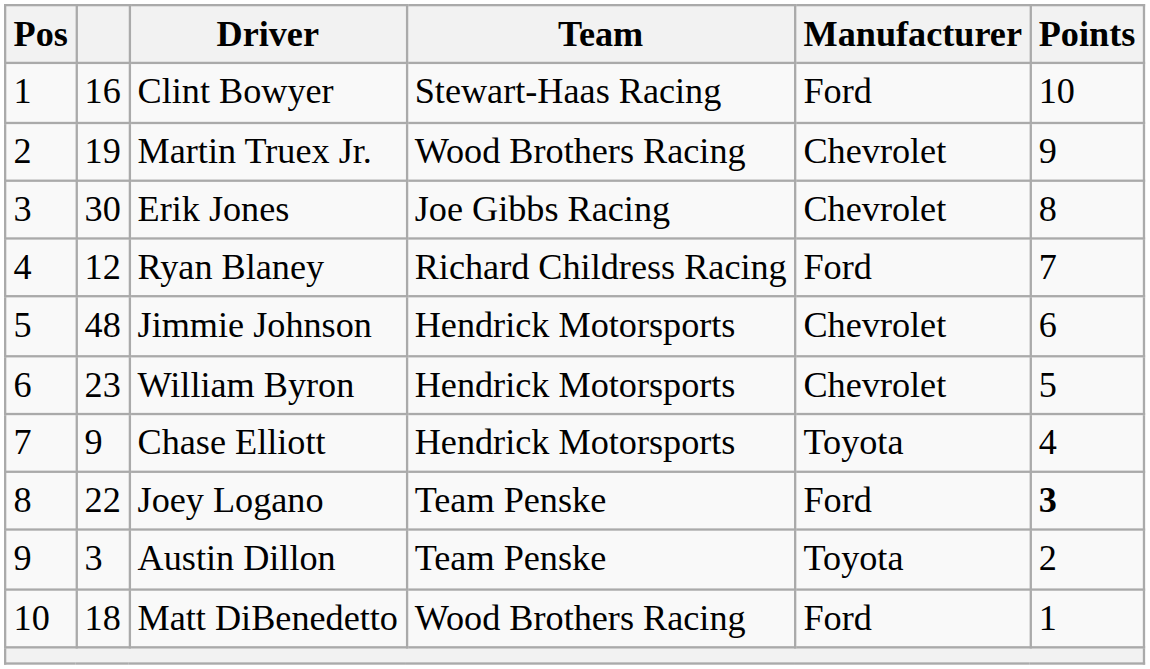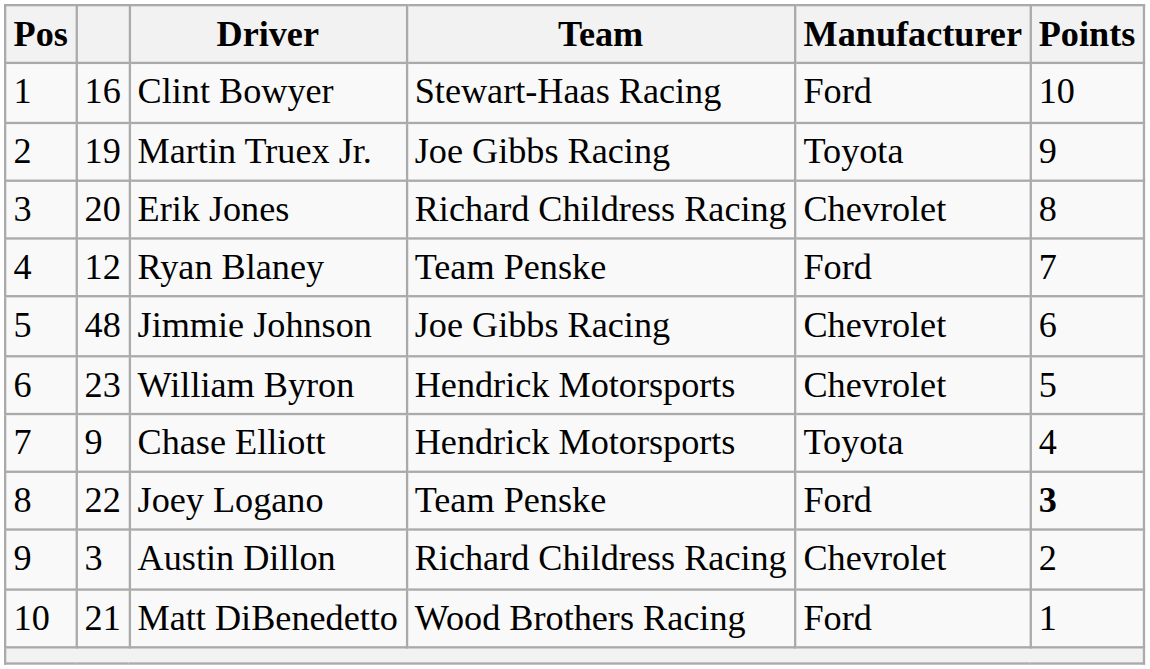 <table class="wikitable" style="font-size:98%">
 <tr>
 <th>Pos</th>
 <th></th>
 <th>Driver</th>
 <th>Team</th>
 <th>Manufacturer</th>
 <th>Points</th>
 </tr>
 <tr>
 <td>1</td>
 <td>16</td>
 <td>Clint Bowyer</td>
 <td>Stewart-Haas Racing</td>
 <td>Ford</td>
 <td>10</td>
 </tr>
 <tr>
 <td>2</td>
 <td>19</td>
 <td>Martin Truex Jr.</td>
-<td>Wood Brothers Racing</td>
-<td>Chevrolet</td>
+<td>Joe Gibbs Racing</td>
+<td>Toyota</td>
 <td>9</td>
 </tr>
 <tr>
 <td>3</td>
-<td>30</td>
+<td>20</td>
 <td>Erik Jones</td>
-<td>Joe Gibbs Racing</td>
+<td>Richard Childress Racing</td>
 <td>Chevrolet</td>
 <td>8</td>
 </tr>
 <tr>
 <td>4</td>
 <td>12</td>
 <td>Ryan Blaney</td>
-<td>Richard Childress Racing</td>
+<td>Team Penske</td>
 <td>Ford</td>
 <td>7</td>
 </tr>
 <tr>
 <td>5</td>
 <td>48</td>
 <td>Jimmie Johnson</td>
-<td>Hendrick Motorsports</td>
+<td>Joe Gibbs Racing</td>
 <td>Chevrolet</td>
 <td>6</td>
 </tr>
 <tr>
 <td>6</td>
 <td>23</td>
 <td>William Byron</td>
 <td>Hendrick Motorsports</td>
 <td>Chevrolet</td>
 <td>5</td>
 </tr>
 <tr>
 <td>7</td>
 <td>9</td>
 <td>Chase Elliott</td>
 <td>Hendrick Motorsports</td>
 <td>Toyota</td>
 <td>4</td>
 </tr>
 <tr>
 <td>8</td>
 <td>22</td>
 <td>Joey Logano</td>
 <td>Team Penske</td>
 <td>Ford</td>
 <td><strong>3</strong></td>
 </tr>
 <tr>
 <td>9</td>
 <td>3</td>
 <td>Austin Dillon</td>
-<td>Team Penske</td>
-<td>Toyota</td>
+<td>Richard Childress Racing</td>
+<td>Chevrolet</td>
 <td>2</td>
 </tr>
 <tr>
 <td>10</td>
-<td>18</td>
+<td>21</td>
 <td>Matt DiBenedetto</td>
 <td>Wood Brothers Racing</td>
 <td>Ford</td>
 <td>1</td>
 </tr>
 <tr>
 <th colspan="6"></th>
 </tr>
 </table>
